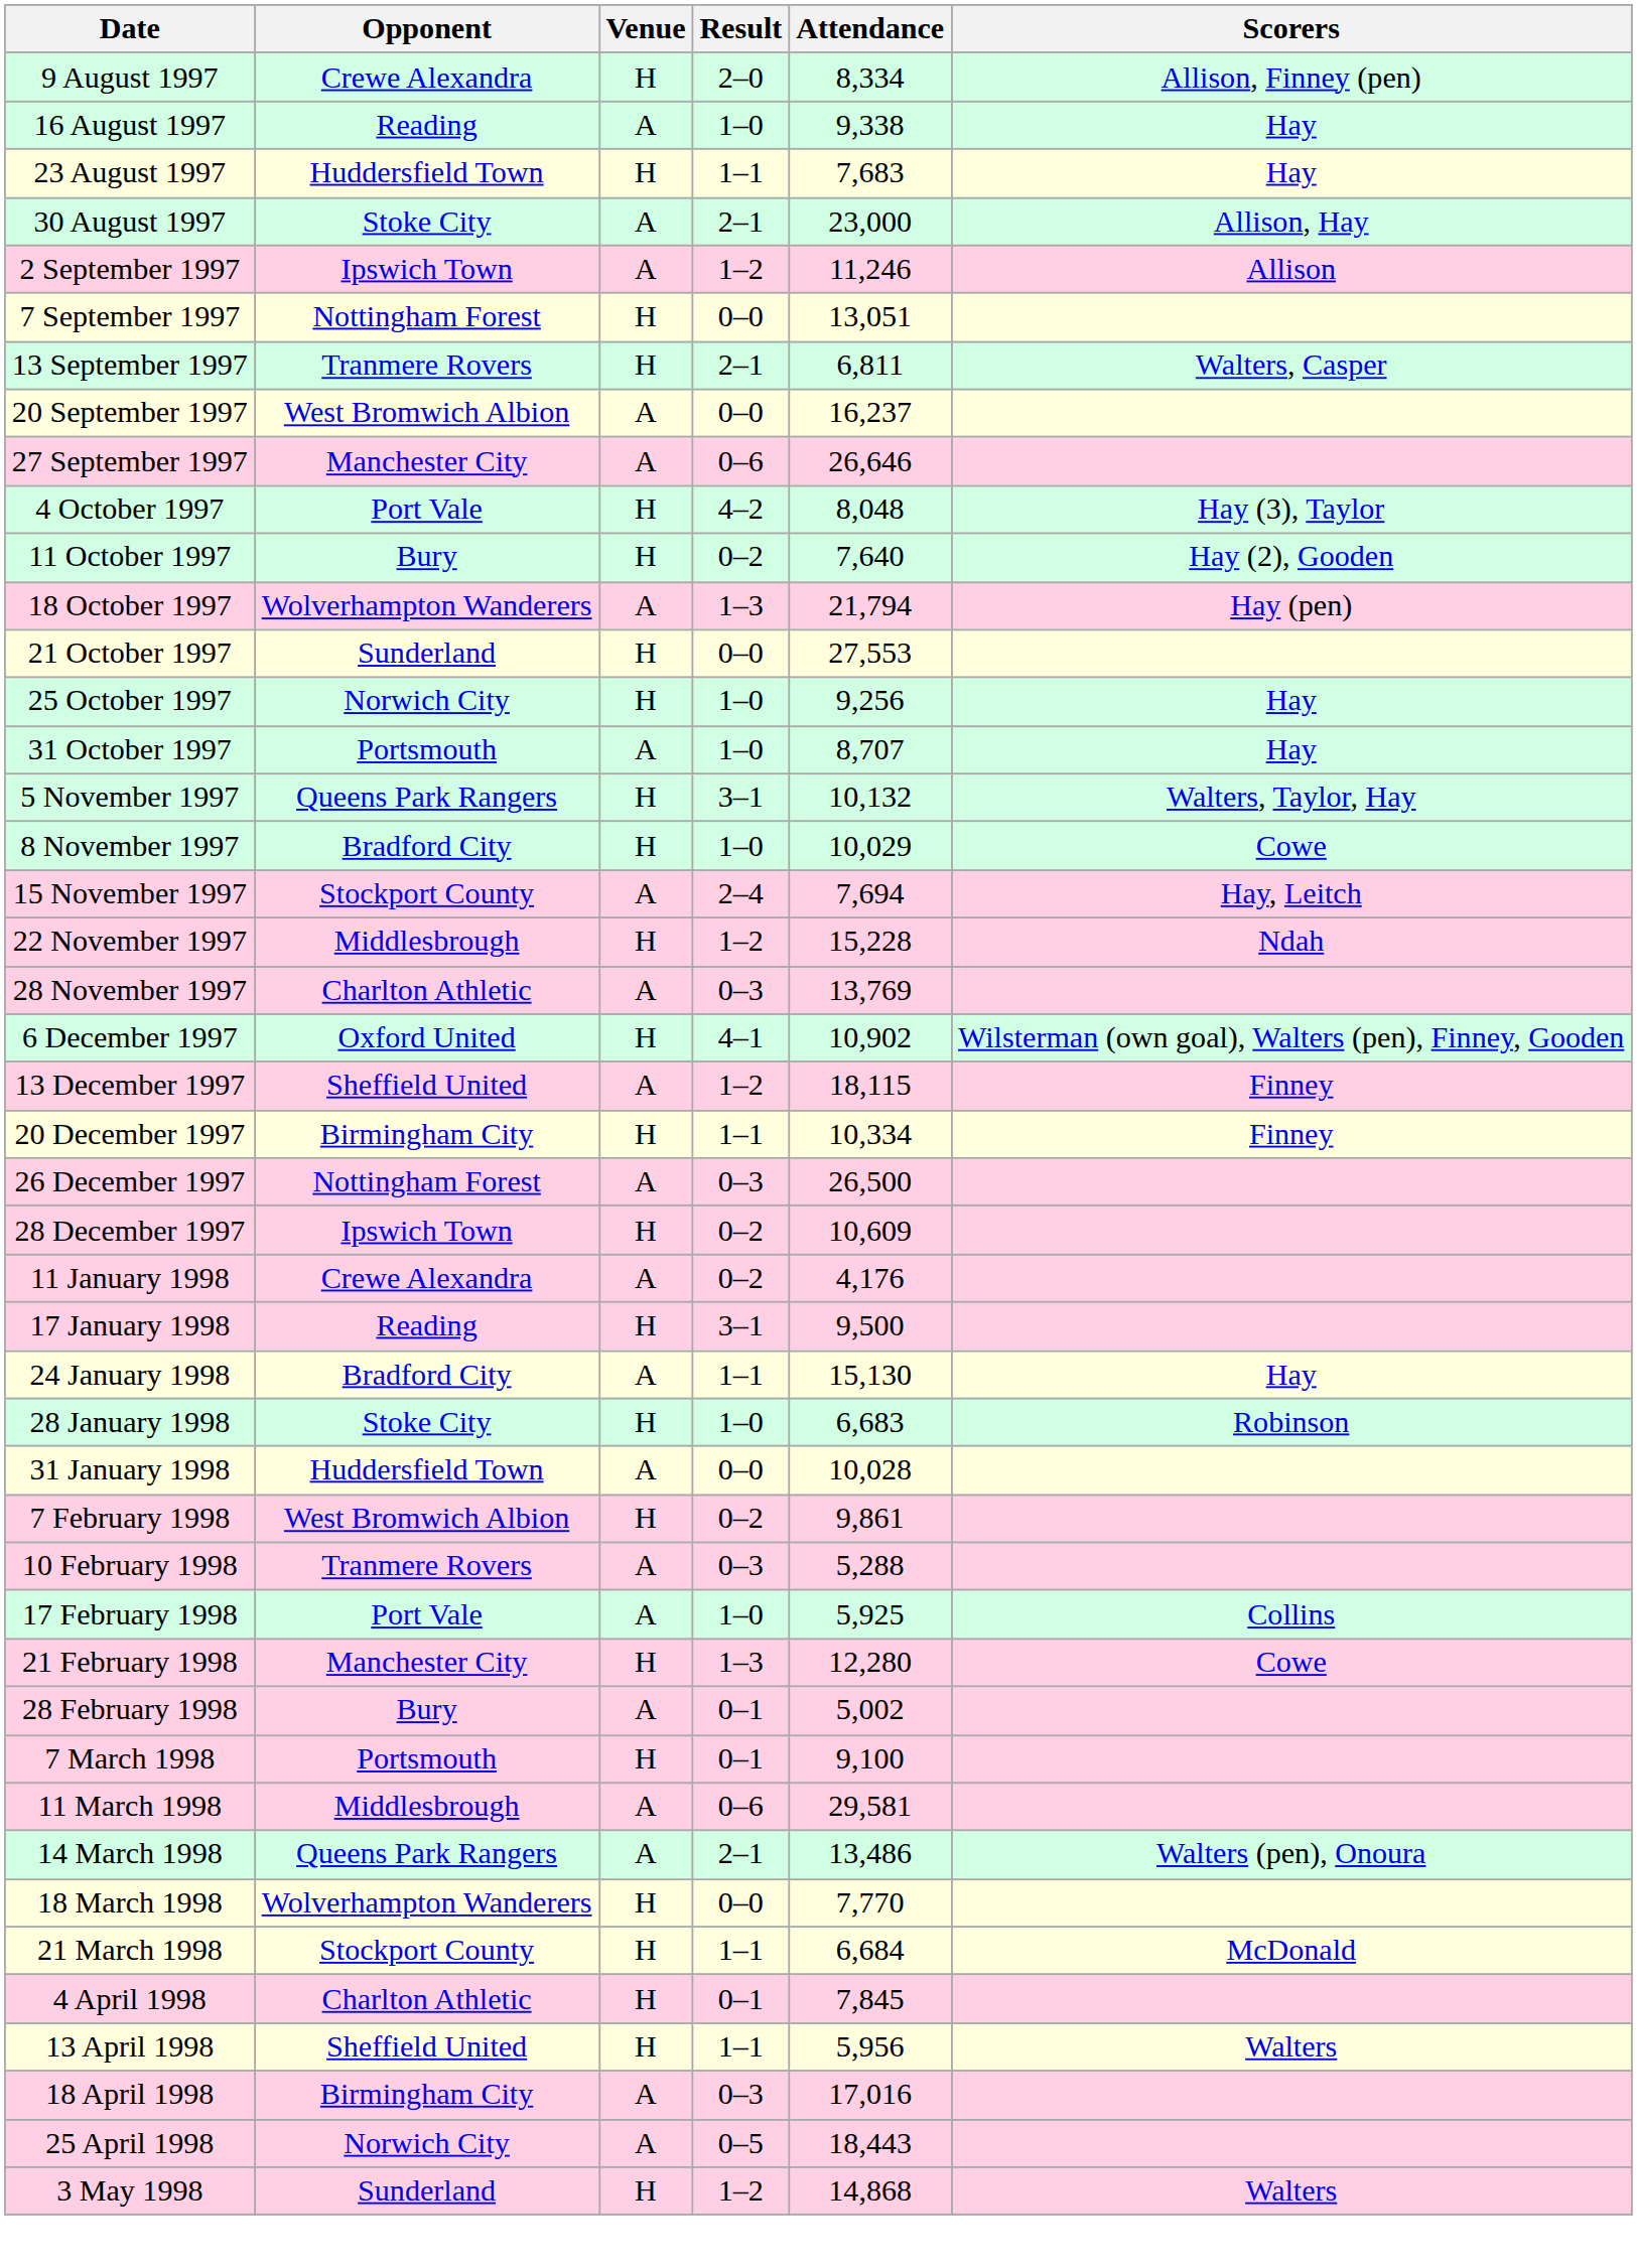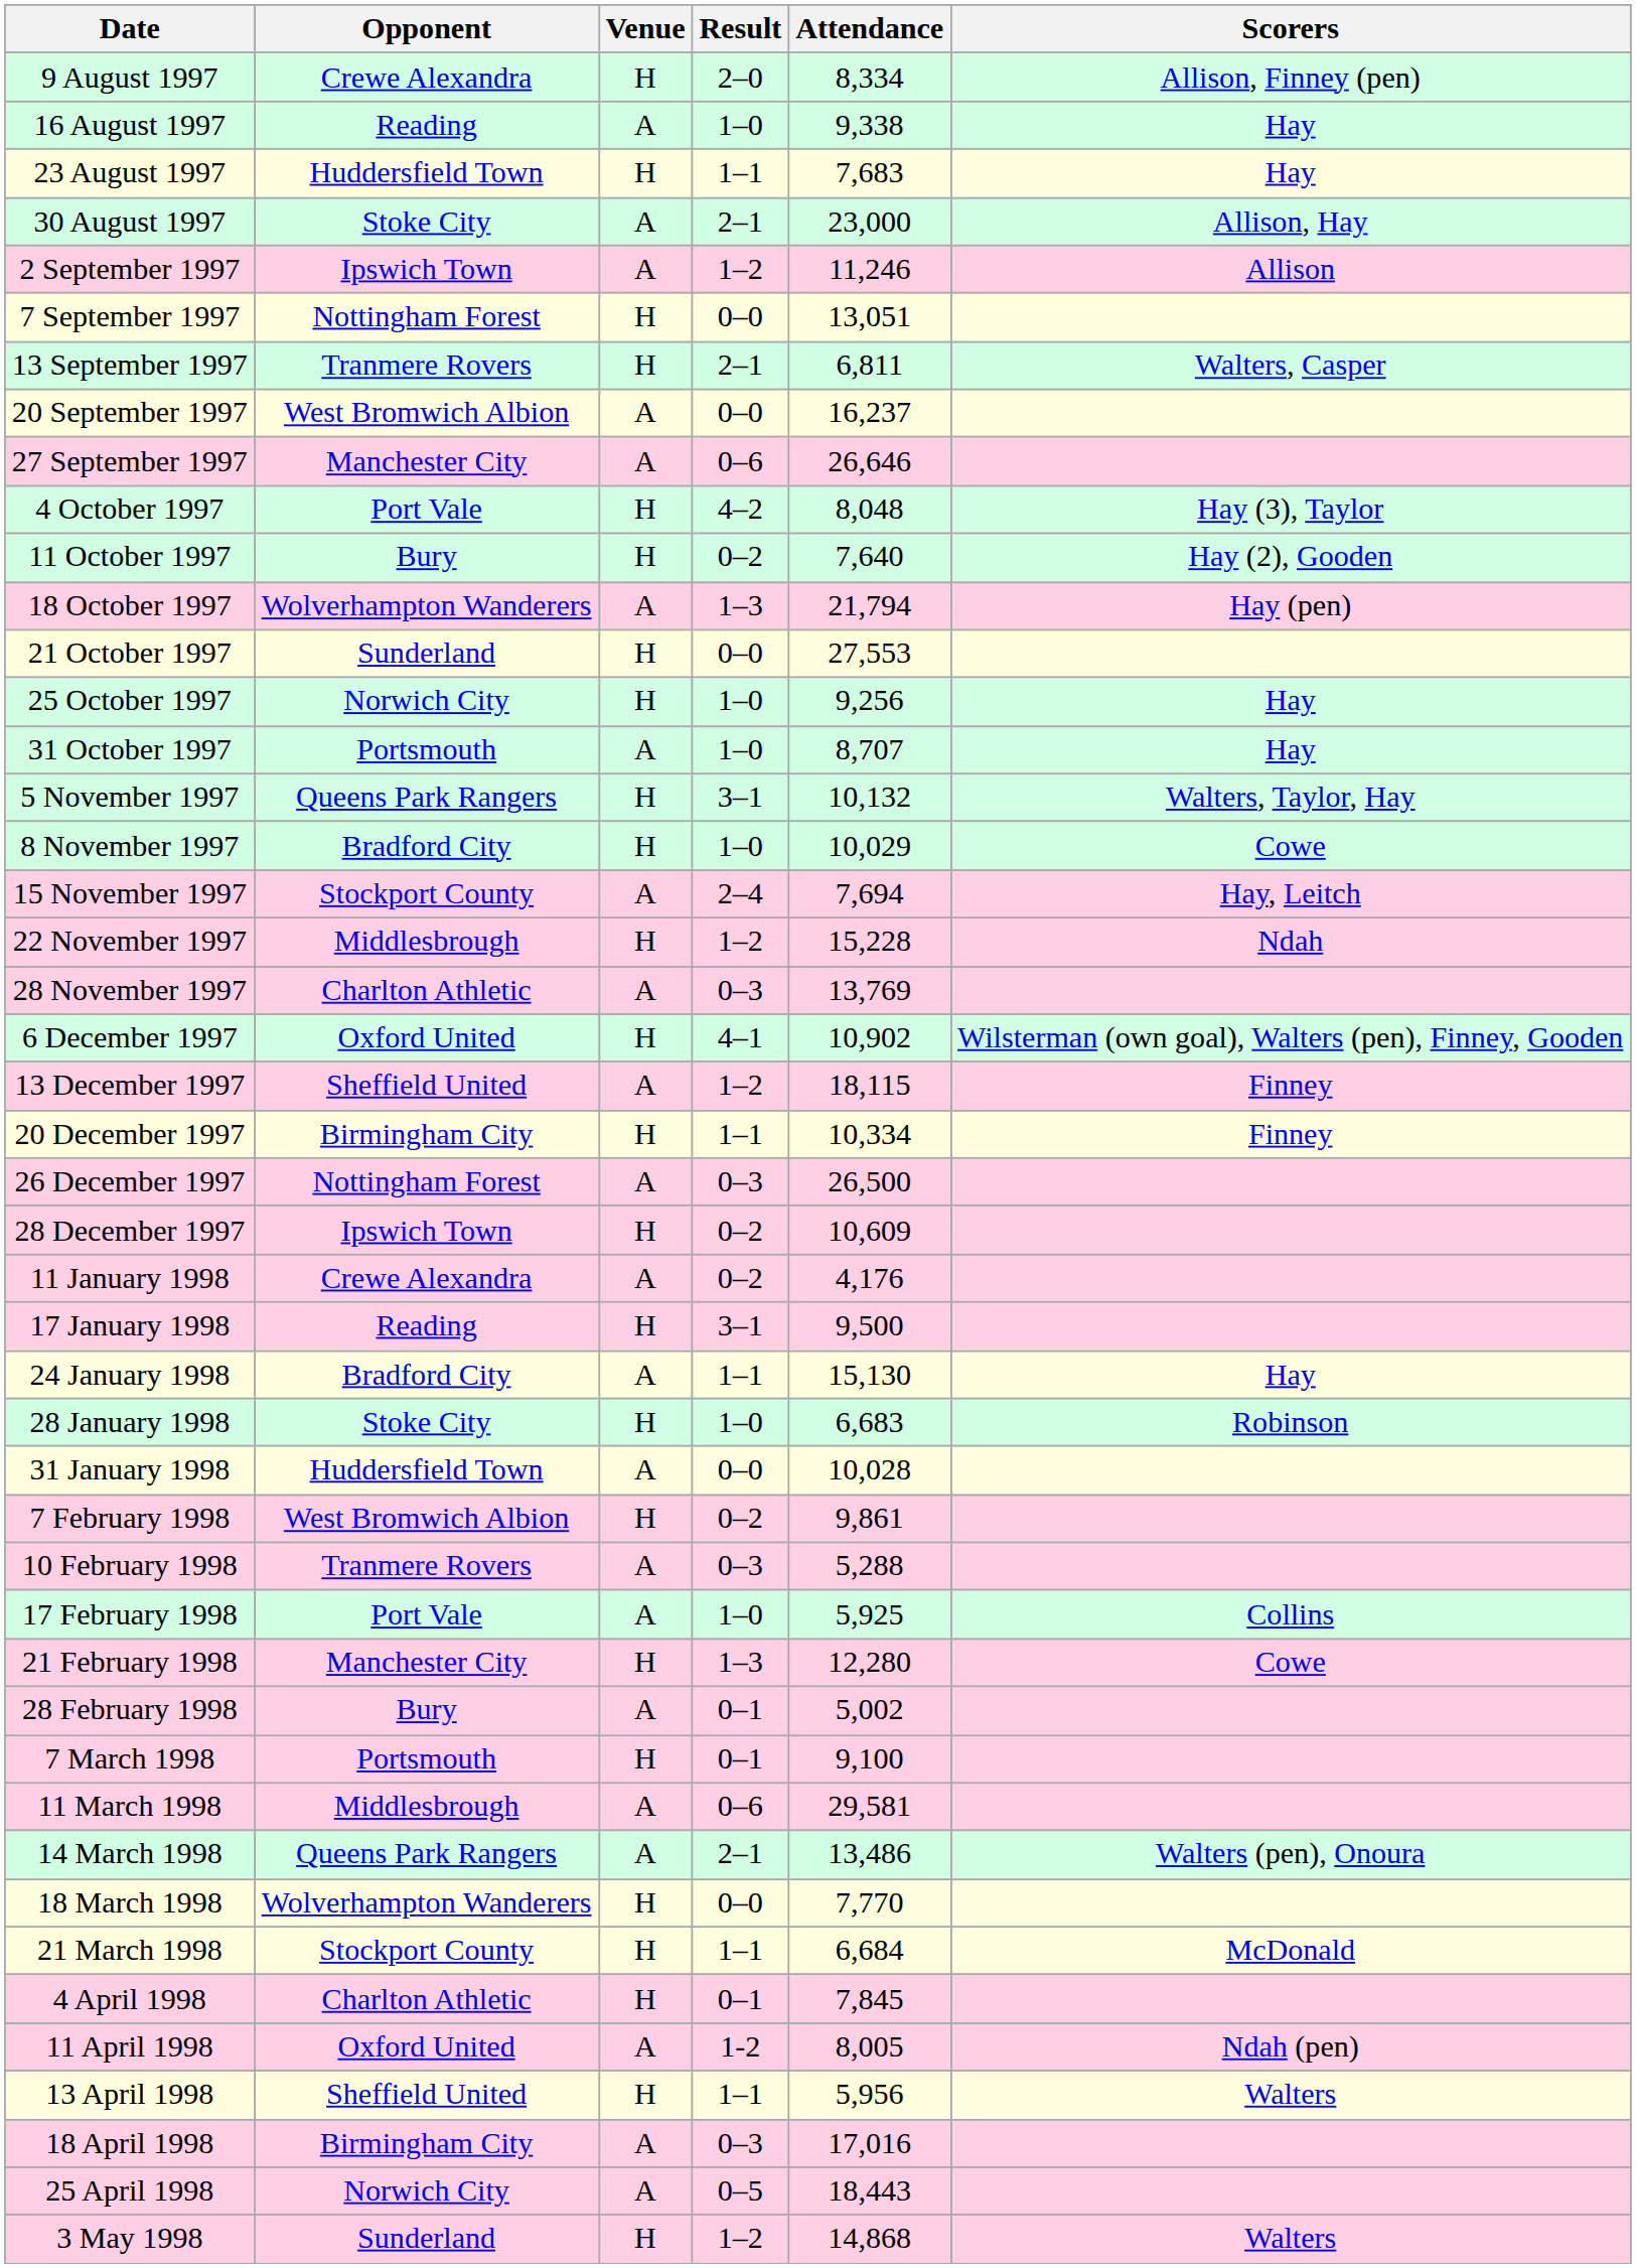 <table class="wikitable sortable" style="font-size:100%; text-align:center">
 <tr>
 <th>Date</th>
 <th>Opponent</th>
 <th>Venue</th>
 <th>Result</th>
 <th>Attendance</th>
 <th>Scorers</th>
 </tr>
 <tr style="background-color: #d0ffe3;">
 <td>9 August 1997</td>
 <td><a href='#'>Crewe Alexandra</a></td>
 <td>H</td>
 <td>2–0</td>
 <td>8,334</td>
 <td><a href='#'>Allison</a>, <a href='#'>Finney</a> (pen)</td>
 </tr>
 <tr style="background-color: #d0ffe3;">
 <td>16 August 1997</td>
 <td><a href='#'>Reading</a></td>
 <td>A</td>
 <td>1–0</td>
 <td>9,338</td>
 <td><a href='#'>Hay</a></td>
 </tr>
 <tr style="background-color: #ffffdd;">
 <td>23 August 1997</td>
 <td><a href='#'>Huddersfield Town</a></td>
 <td>H</td>
 <td>1–1</td>
 <td>7,683</td>
 <td><a href='#'>Hay</a></td>
 </tr>
 <tr style="background-color: #d0ffe3;">
 <td>30 August 1997</td>
 <td><a href='#'>Stoke City</a></td>
 <td>A</td>
 <td>2–1</td>
 <td>23,000</td>
 <td><a href='#'>Allison</a>, <a href='#'>Hay</a></td>
 </tr>
 <tr style="background-color: #ffd0e3;">
 <td>2 September 1997</td>
 <td><a href='#'>Ipswich Town</a></td>
 <td>A</td>
 <td>1–2</td>
 <td>11,246</td>
 <td><a href='#'>Allison</a></td>
 </tr>
 <tr style="background-color: #ffffdd;">
 <td>7 September 1997</td>
 <td><a href='#'>Nottingham Forest</a></td>
 <td>H</td>
 <td>0–0</td>
 <td>13,051</td>
 <td></td>
 </tr>
 <tr style="background-color: #d0ffe3;">
 <td>13 September 1997</td>
 <td><a href='#'>Tranmere Rovers</a></td>
 <td>H</td>
 <td>2–1</td>
 <td>6,811</td>
 <td><a href='#'>Walters</a>, <a href='#'>Casper</a></td>
 </tr>
 <tr style="background-color: #ffffdd;">
 <td>20 September 1997</td>
 <td><a href='#'>West Bromwich Albion</a></td>
 <td>A</td>
 <td>0–0</td>
 <td>16,237</td>
 <td></td>
 </tr>
 <tr style="background-color: #ffd0e3;">
 <td>27 September 1997</td>
 <td><a href='#'>Manchester City</a></td>
 <td>A</td>
 <td>0–6</td>
 <td>26,646</td>
 <td></td>
 </tr>
 <tr style="background-color: #d0ffe3;">
 <td>4 October 1997</td>
 <td><a href='#'>Port Vale</a></td>
 <td>H</td>
 <td>4–2</td>
 <td>8,048</td>
 <td><a href='#'>Hay</a> (3), <a href='#'>Taylor</a></td>
 </tr>
 <tr style="background-color: #d0ffe3;">
 <td>11 October 1997</td>
 <td><a href='#'>Bury</a></td>
 <td>H</td>
 <td>0–2</td>
 <td>7,640</td>
 <td><a href='#'>Hay</a> (2), <a href='#'>Gooden</a></td>
 </tr>
 <tr style="background-color: #ffd0e3;">
 <td>18 October 1997</td>
 <td><a href='#'>Wolverhampton Wanderers</a></td>
 <td>A</td>
 <td>1–3</td>
 <td>21,794</td>
 <td><a href='#'>Hay</a> (pen)</td>
 </tr>
 <tr style="background-color: #ffffdd;">
 <td>21 October 1997</td>
 <td><a href='#'>Sunderland</a></td>
 <td>H</td>
 <td>0–0</td>
 <td>27,553</td>
 <td></td>
 </tr>
 <tr style="background-color: #d0ffe3;">
 <td>25 October 1997</td>
 <td><a href='#'>Norwich City</a></td>
 <td>H</td>
 <td>1–0</td>
 <td>9,256</td>
 <td><a href='#'>Hay</a></td>
 </tr>
 <tr style="background-color: #d0ffe3;">
 <td>31 October 1997</td>
 <td><a href='#'>Portsmouth</a></td>
 <td>A</td>
 <td>1–0</td>
 <td>8,707</td>
 <td><a href='#'>Hay</a></td>
 </tr>
 <tr style="background-color: #d0ffe3;">
 <td>5 November 1997</td>
 <td><a href='#'>Queens Park Rangers</a></td>
 <td>H</td>
 <td>3–1</td>
 <td>10,132</td>
 <td><a href='#'>Walters</a>, <a href='#'>Taylor</a>, <a href='#'>Hay</a></td>
 </tr>
 <tr style="background-color: #d0ffe3;">
 <td>8 November 1997</td>
 <td><a href='#'>Bradford City</a></td>
 <td>H</td>
 <td>1–0</td>
 <td>10,029</td>
 <td><a href='#'>Cowe</a></td>
 </tr>
 <tr style="background-color: #ffd0e3;">
 <td>15 November 1997</td>
 <td><a href='#'>Stockport County</a></td>
 <td>A</td>
 <td>2–4</td>
 <td>7,694</td>
 <td><a href='#'>Hay</a>, <a href='#'>Leitch</a></td>
 </tr>
 <tr style="background-color: #ffd0e3;">
 <td>22 November 1997</td>
 <td><a href='#'>Middlesbrough</a></td>
 <td>H</td>
 <td>1–2</td>
 <td>15,228</td>
 <td><a href='#'>Ndah</a></td>
 </tr>
 <tr style="background-color: #ffd0e3;">
 <td>28 November 1997</td>
 <td><a href='#'>Charlton Athletic</a></td>
 <td>A</td>
 <td>0–3</td>
 <td>13,769</td>
 <td></td>
 </tr>
 <tr style="background-color: #d0ffe3;">
 <td>6 December 1997</td>
 <td><a href='#'>Oxford United</a></td>
 <td>H</td>
 <td>4–1</td>
 <td>10,902</td>
 <td><a href='#'>Wilsterman</a> (own goal), <a href='#'>Walters</a> (pen), <a href='#'>Finney</a>, <a href='#'>Gooden</a></td>
 </tr>
 <tr style="background-color: #ffd0e3;">
 <td>13 December 1997</td>
 <td><a href='#'>Sheffield United</a></td>
 <td>A</td>
 <td>1–2</td>
 <td>18,115</td>
 <td><a href='#'>Finney</a></td>
 </tr>
 <tr style="background-color: #ffffdd;">
 <td>20 December 1997</td>
 <td><a href='#'>Birmingham City</a></td>
 <td>H</td>
 <td>1–1</td>
 <td>10,334</td>
 <td><a href='#'>Finney</a></td>
 </tr>
 <tr style="background-color: #ffd0e3;">
 <td>26 December 1997</td>
 <td><a href='#'>Nottingham Forest</a></td>
 <td>A</td>
 <td>0–3</td>
 <td>26,500</td>
 <td></td>
 </tr>
 <tr style="background-color: #ffd0e3;">
 <td>28 December 1997</td>
 <td><a href='#'>Ipswich Town</a></td>
 <td>H</td>
 <td>0–2</td>
 <td>10,609</td>
 <td></td>
 </tr>
 <tr style="background-color: #ffd0e3;">
 <td>11 January 1998</td>
 <td><a href='#'>Crewe Alexandra</a></td>
 <td>A</td>
 <td>0–2</td>
 <td>4,176</td>
 <td></td>
 </tr>
 <tr style="background-color: #ffd0e3;">
 <td>17 January 1998</td>
 <td><a href='#'>Reading</a></td>
 <td>H</td>
 <td>3–1</td>
 <td>9,500</td>
 <td></td>
 </tr>
 <tr style="background-color: #ffffdd;">
 <td>24 January 1998</td>
 <td><a href='#'>Bradford City</a></td>
 <td>A</td>
 <td>1–1</td>
 <td>15,130</td>
 <td><a href='#'>Hay</a></td>
 </tr>
 <tr style="background-color: #d0ffe3;">
 <td>28 January 1998</td>
 <td><a href='#'>Stoke City</a></td>
 <td>H</td>
 <td>1–0</td>
 <td>6,683</td>
 <td><a href='#'>Robinson</a></td>
 </tr>
 <tr style="background-color: #ffffdd;">
 <td>31 January 1998</td>
 <td><a href='#'>Huddersfield Town</a></td>
 <td>A</td>
 <td>0–0</td>
 <td>10,028</td>
 <td></td>
 </tr>
 <tr style="background-color: #ffd0e3;">
 <td>7 February 1998</td>
 <td><a href='#'>West Bromwich Albion</a></td>
 <td>H</td>
 <td>0–2</td>
 <td>9,861</td>
 <td></td>
 </tr>
 <tr style="background-color: #ffd0e3;">
 <td>10 February 1998</td>
 <td><a href='#'>Tranmere Rovers</a></td>
 <td>A</td>
 <td>0–3</td>
 <td>5,288</td>
 <td></td>
 </tr>
 <tr style="background-color: #d0ffe3;">
 <td>17 February 1998</td>
 <td><a href='#'>Port Vale</a></td>
 <td>A</td>
 <td>1–0</td>
 <td>5,925</td>
 <td><a href='#'>Collins</a></td>
 </tr>
 <tr style="background-color: #ffd0e3;">
 <td>21 February 1998</td>
 <td><a href='#'>Manchester City</a></td>
 <td>H</td>
 <td>1–3</td>
 <td>12,280</td>
 <td><a href='#'>Cowe</a></td>
 </tr>
 <tr style="background-color: #ffd0e3;">
 <td>28 February 1998</td>
 <td><a href='#'>Bury</a></td>
 <td>A</td>
 <td>0–1</td>
 <td>5,002</td>
 <td></td>
 </tr>
 <tr style="background-color: #ffd0e3;">
 <td>7 March 1998</td>
 <td><a href='#'>Portsmouth</a></td>
 <td>H</td>
 <td>0–1</td>
 <td>9,100</td>
 <td></td>
 </tr>
 <tr style="background-color: #ffd0e3;">
 <td>11 March 1998</td>
 <td><a href='#'>Middlesbrough</a></td>
 <td>A</td>
 <td>0–6</td>
 <td>29,581</td>
 <td></td>
 </tr>
 <tr style="background-color: #d0ffe3;">
 <td>14 March 1998</td>
 <td><a href='#'>Queens Park Rangers</a></td>
 <td>A</td>
 <td>2–1</td>
 <td>13,486</td>
 <td><a href='#'>Walters</a> (pen), <a href='#'>Onoura</a></td>
 </tr>
 <tr style="background-color: #ffffdd;">
 <td>18 March 1998</td>
 <td><a href='#'>Wolverhampton Wanderers</a></td>
 <td>H</td>
 <td>0–0</td>
 <td>7,770</td>
 <td></td>
 </tr>
 <tr style="background-color: #ffffdd;">
 <td>21 March 1998</td>
 <td><a href='#'>Stockport County</a></td>
 <td>H</td>
 <td>1–1</td>
 <td>6,684</td>
 <td><a href='#'>McDonald</a></td>
 </tr>
 <tr style="background-color: #ffd0e3;">
 <td>4 April 1998</td>
 <td><a href='#'>Charlton Athletic</a></td>
 <td>H</td>
 <td>0–1</td>
 <td>7,845</td>
 <td></td>
 </tr>
+<tr style="background-color: #ffd0e3;">
+<td>11 April 1998</td>
+<td><a href='#'>Oxford United</a></td>
+<td>A</td>
+<td>1-2</td>
+<td>8,005</td>
+<td><a href='#'>Ndah</a> (pen)</td>
+</tr>
 <tr style="background-color: #ffffdd;">
 <td>13 April 1998</td>
 <td><a href='#'>Sheffield United</a></td>
 <td>H</td>
 <td>1–1</td>
 <td>5,956</td>
 <td><a href='#'>Walters</a></td>
 </tr>
 <tr style="background-color: #ffd0e3;">
 <td>18 April 1998</td>
 <td><a href='#'>Birmingham City</a></td>
 <td>A</td>
 <td>0–3</td>
 <td>17,016</td>
 <td></td>
 </tr>
 <tr style="background-color: #ffd0e3;">
 <td>25 April 1998</td>
 <td><a href='#'>Norwich City</a></td>
 <td>A</td>
 <td>0–5</td>
 <td>18,443</td>
 <td></td>
 </tr>
 <tr style="background-color: #ffd0e3;">
 <td>3 May 1998</td>
 <td><a href='#'>Sunderland</a></td>
 <td>H</td>
 <td>1–2</td>
 <td>14,868</td>
 <td><a href='#'>Walters</a></td>
 </tr>
 </table>
